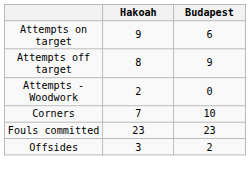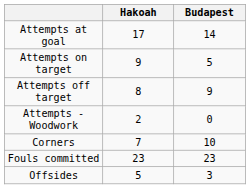 <table class="wikitable" style="text-align: center">
 <tr>
 <th width=120></th>
 <th width=85>Hakoah</th>
 <th width=85>Budapest</th>
 </tr>
 <tr>
+<td>Attempts at goal</td>
+<td>17</td>
+<td>14</td>
+</tr>
+<tr>
 <td>Attempts on target</td>
 <td>9</td>
-<td>6</td>
+<td>5</td>
 </tr>
 <tr>
 <td>Attempts off target</td>
 <td>8</td>
 <td>9</td>
 </tr>
 <tr>
 <td>Attempts - Woodwork</td>
 <td>2</td>
 <td>0</td>
 </tr>
 <tr>
 <td>Corners</td>
 <td>7</td>
 <td>10</td>
 </tr>
 <tr>
 <td>Fouls committed</td>
 <td>23</td>
 <td>23</td>
 </tr>
 <tr>
 <td>Offsides</td>
+<td>5</td>
 <td>3</td>
-<td>2</td>
 </tr>
 </table>
